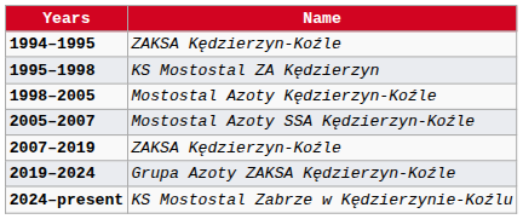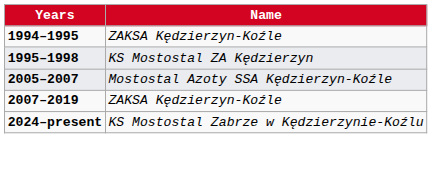 <table class="wikitable" style="font-size:100%">
 <tr>
 <th style="color:#FFFFFF; background-color:#D20421">Years</th>
 <th style="color:#FFFFFF; background-color:#D20421">Name</th>
 </tr>
 <tr>
 <td><strong>1994–1995</strong></td>
 <td><em>ZAKSA Kędzierzyn-Koźle</em></td>
 </tr>
 <tr style="background:#EAECF0">
 <td><strong>1995–1998</strong></td>
 <td><em>KS Mostostal ZA Kędzierzyn</em></td>
 </tr>
-<tr>
-<td><strong>1998–2005</strong></td>
-<td><em>Mostostal Azoty Kędzierzyn-Koźle</em></td>
-</tr>
 <tr style="background:#EAECF0">
 <td><strong>2005–2007</strong></td>
 <td><em>Mostostal Azoty SSA Kędzierzyn-Koźle</em></td>
 </tr>
 <tr>
 <td><strong>2007–2019</strong></td>
 <td><em>ZAKSA Kędzierzyn-Koźle</em></td>
 </tr>
-<tr style="background:#EAECF0">
-<td><strong>2019–2024</strong></td>
-<td><em>Grupa Azoty ZAKSA Kędzierzyn-Koźle</em></td>
-</tr>
 <tr>
 <td><strong>2024–present</strong></td>
 <td><em>KS Mostostal Zabrze w Kędzierzynie-Koźlu</em></td>
 </tr>
 </table>
